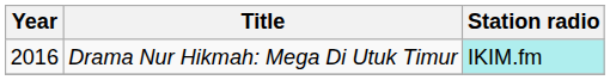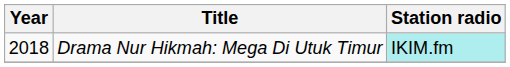 <table class="wikitable">
 <tr>
 <th>Year</th>
 <th>Title</th>
 <th>Station radio</th>
 </tr>
 <tr>
-<td>2016</td>
+<td>2018</td>
 <td><em>Drama Nur Hikmah: Mega Di Utuk Timur</em></td>
 <td style="background: paleturquoise;">IKIM.fm</td>
 </tr>
 <tr>
 </tr>
 </table>
